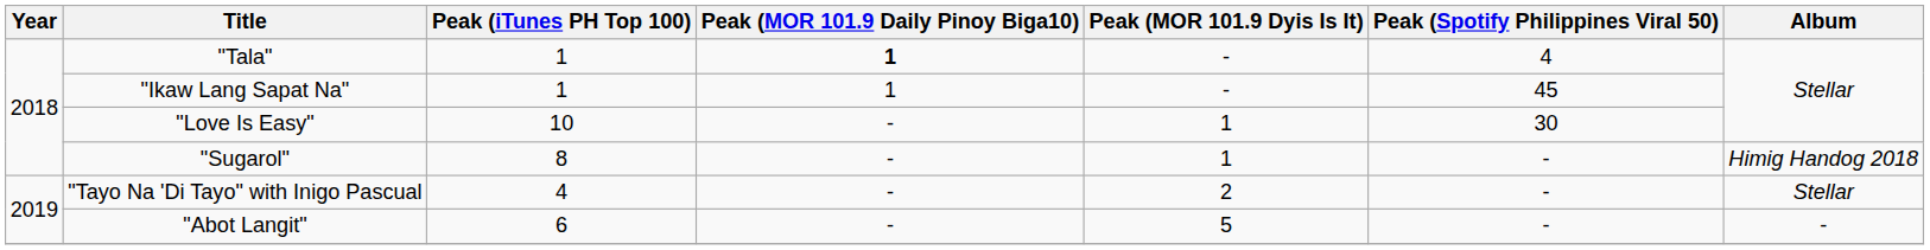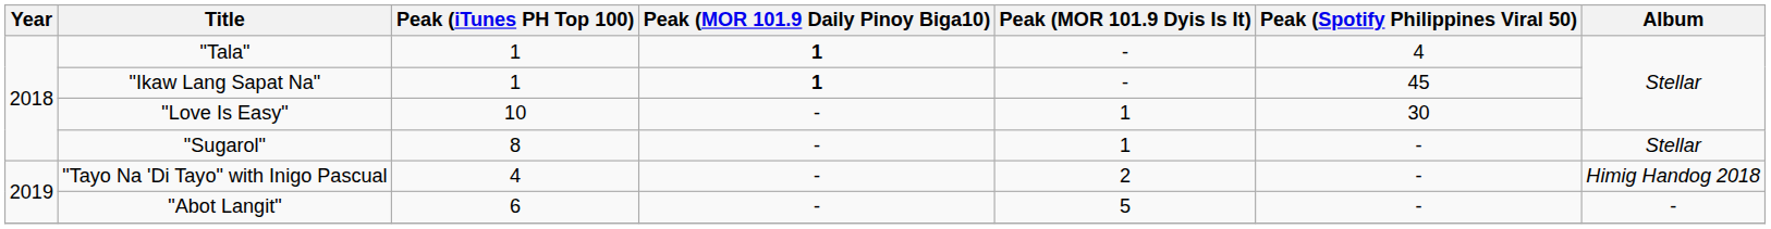 <table class="wikitable" style="text-align:center">
 <tr>
 <th>Year</th>
 <th>Title</th>
 <th>Peak (<a href='#'>iTunes</a> PH Top 100)</th>
 <th>Peak (<a href='#'>MOR 101.9</a> Daily Pinoy Biga10)</th>
 <th>Peak (MOR 101.9 Dyis Is It)</th>
 <th>Peak (<a href='#'>Spotify</a> Philippines Viral 50)</th>
 <th>Album</th>
 </tr>
 <tr>
 <td rowspan="4">2018</td>
 <td>"Tala"</td>
 <td>1</td>
 <td><strong>1</strong></td>
 <td>-</td>
 <td>4</td>
 <td rowspan="3"><em>Stellar</em></td>
 </tr>
 <tr>
 <td>"Ikaw Lang Sapat Na"</td>
 <td>1</td>
-<td>1</td>
+<td><strong>1</strong></td>
 <td>-</td>
 <td>45</td>
 </tr>
 <tr>
 <td>"Love Is Easy"</td>
 <td>10</td>
 <td>-</td>
 <td>1</td>
 <td>30</td>
 </tr>
 <tr>
 <td>"Sugarol"</td>
 <td>8</td>
 <td>-</td>
 <td>1</td>
 <td>-</td>
-<td><em>Himig Handog 2018</em></td>
+<td><em>Stellar</em></td>
 </tr>
 <tr>
 <td rowspan="2">2019</td>
 <td>"Tayo Na 'Di Tayo" with Inigo Pascual</td>
 <td>4</td>
 <td>-</td>
 <td>2</td>
 <td>-</td>
-<td><em>Stellar</em></td>
+<td><em>Himig Handog 2018</em></td>
 </tr>
 <tr>
 <td>"Abot Langit"</td>
 <td>6</td>
 <td>-</td>
 <td>5</td>
 <td>-</td>
 <td>-</td>
 </tr>
 <tr>
 </tr>
 </table>
